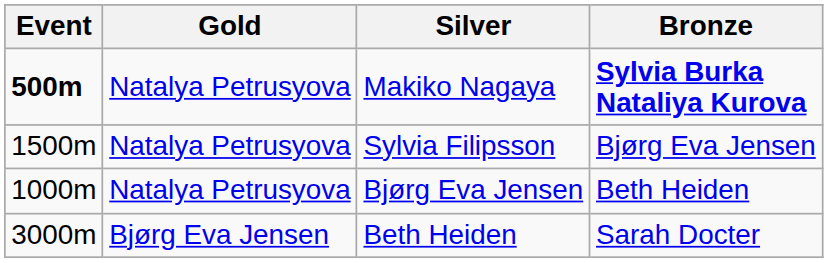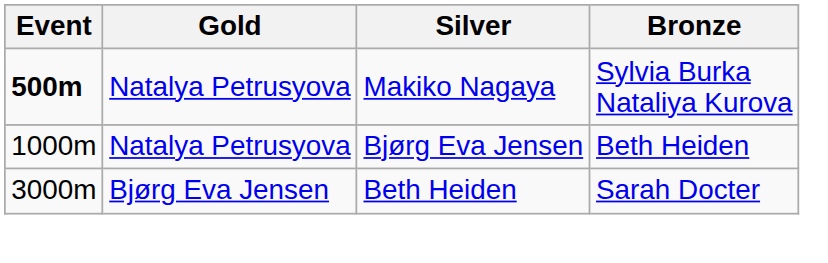 <table class="wikitable">
 <tr>
 <th>Event</th>
 <th>Gold<br></th>
 <th>Silver<br></th>
 <th>Bronze<br></th>
 </tr>
 <tr>
 <td><strong>500m</strong></td>
 <td><a href='#'>Natalya Petrusyova</a></td>
 <td><a href='#'>Makiko Nagaya</a></td>
-<td><strong><a href='#'>Sylvia Burka</a><br><a href='#'>Nataliya Kurova</a></strong></td>
-</tr>
-<tr>
-<td>1500m</td>
-<td><a href='#'>Natalya Petrusyova</a></td>
-<td><a href='#'>Sylvia Filipsson</a></td>
-<td><a href='#'>Bjørg Eva Jensen</a></td>
+<td><a href='#'>Sylvia Burka</a><br><a href='#'>Nataliya Kurova</a></td>
 </tr>
 <tr>
 <td>1000m</td>
 <td><a href='#'>Natalya Petrusyova</a></td>
 <td><a href='#'>Bjørg Eva Jensen</a></td>
 <td><a href='#'>Beth Heiden</a></td>
 </tr>
 <tr>
 <td>3000m</td>
 <td><a href='#'>Bjørg Eva Jensen</a></td>
 <td><a href='#'>Beth Heiden</a></td>
 <td><a href='#'>Sarah Docter</a></td>
 </tr>
 </table>
